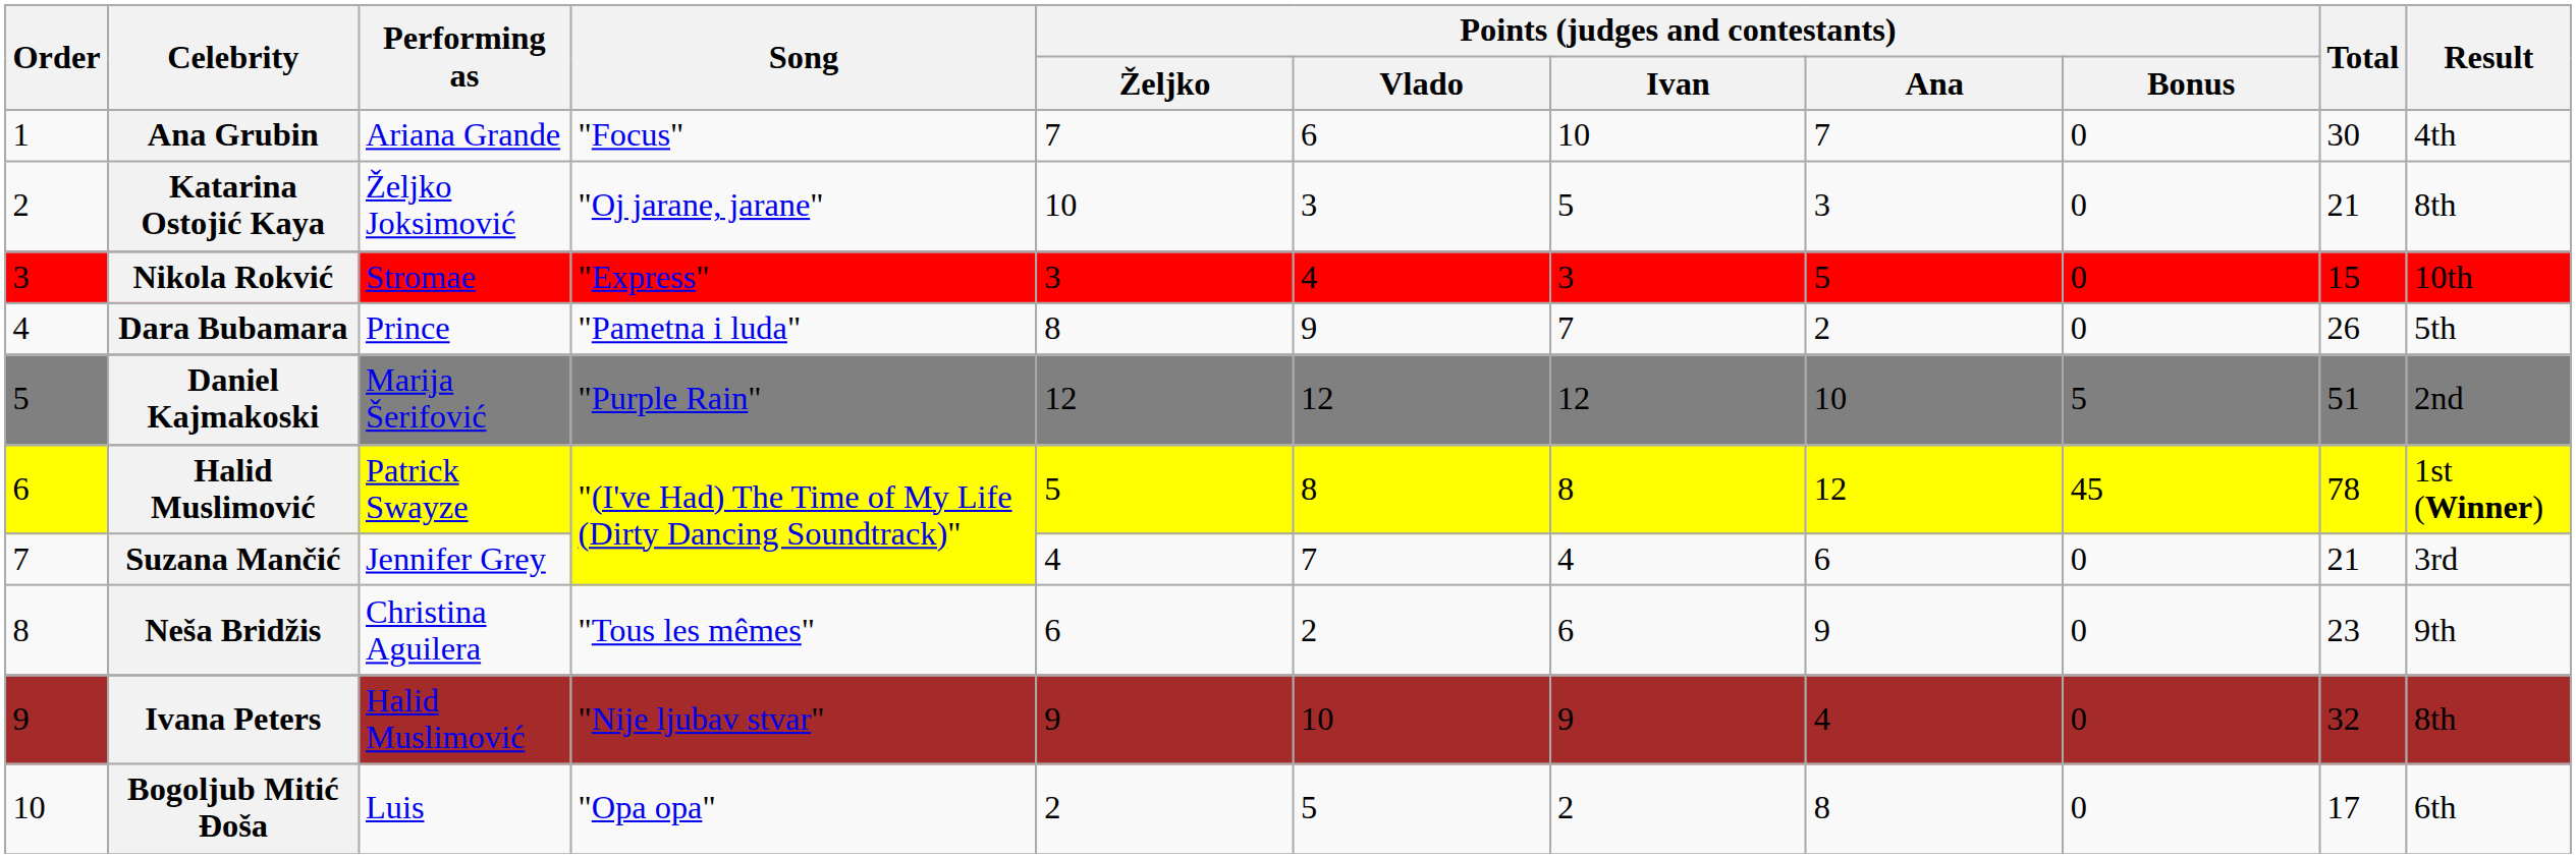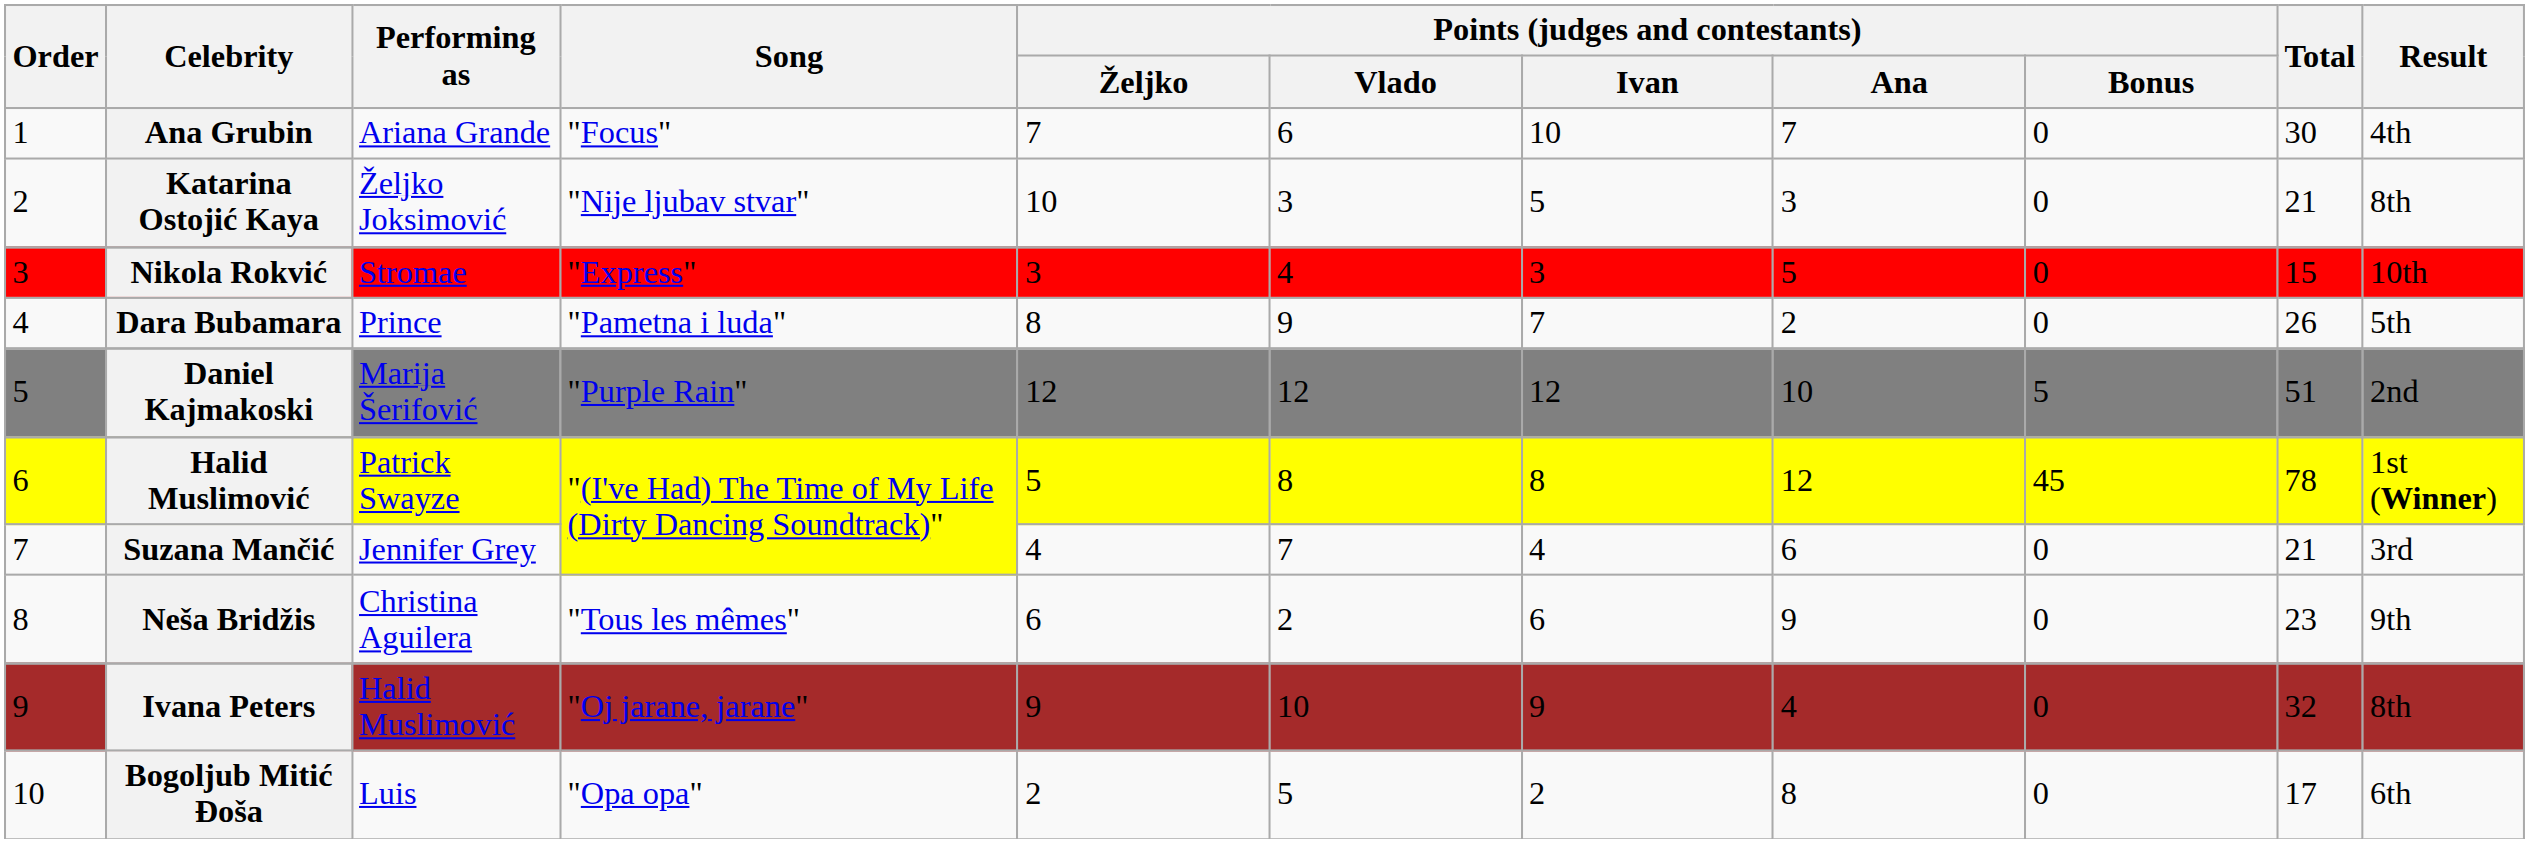 <table class=wikitable>
 <tr>
 <th rowspan="2">Order</th>
 <th rowspan="2">Celebrity</th>
 <th rowspan="2">Performing as</th>
 <th rowspan="2">Song</th>
 <th colspan="5" style="width:50%;">Points (judges and contestants)</th>
 <th rowspan="2">Total</th>
 <th rowspan="2">Result</th>
 </tr>
 <tr>
 <th style="width:10%;">Željko</th>
 <th style="width:10%;">Vlado</th>
 <th style="width:10%;">Ivan</th>
 <th style="width:10%;">Ana</th>
 <th style="width:10%;">Bonus</th>
 </tr>
 <tr>
 <td>1</td>
 <th scope="row">Ana Grubin</th>
 <td><a href='#'>Ariana Grande</a></td>
 <td>"<a href='#'>Focus</a>"</td>
 <td>7</td>
 <td>6</td>
 <td>10</td>
 <td>7</td>
 <td>0</td>
 <td>30</td>
 <td>4th</td>
 </tr>
 <tr>
 <td>2</td>
 <th scope="row">Katarina Ostojić Kaya</th>
 <td><a href='#'>Željko Joksimović</a></td>
-<td>"<a href='#'>Oj jarane, jarane</a>"</td>
+<td>"<a href='#'>Nije ljubav stvar</a>"</td>
 <td>10</td>
 <td>3</td>
 <td>5</td>
 <td>3</td>
 <td>0</td>
 <td>21</td>
 <td>8th</td>
 </tr>
 <tr>
 </tr>
 <tr bgcolor="red">
 <td>3</td>
 <th scope="row">Nikola Rokvić</th>
 <td><a href='#'>Stromae</a></td>
 <td>"<a href='#'>Express</a>"</td>
 <td>3</td>
 <td>4</td>
 <td>3</td>
 <td>5</td>
 <td>0</td>
 <td>15</td>
 <td>10th</td>
 </tr>
 <tr>
 <td>4</td>
 <th scope="row">Dara Bubamara</th>
 <td><a href='#'>Prince</a></td>
 <td>"<a href='#'>Pametna i luda</a>"</td>
 <td>8</td>
 <td>9</td>
 <td>7</td>
 <td>2</td>
 <td>0</td>
 <td>26</td>
 <td>5th</td>
 </tr>
 <tr>
 </tr>
 <tr bgcolor="grey">
 <td>5</td>
 <th scope="row">Daniel Kajmakoski</th>
 <td><a href='#'>Marija Šerifović</a></td>
 <td>"<a href='#'>Purple Rain</a>"</td>
 <td>12</td>
 <td>12</td>
 <td>12</td>
 <td>10</td>
 <td>5</td>
 <td>51</td>
 <td>2nd</td>
 </tr>
 <tr>
 </tr>
 <tr bgcolor="yellow">
 <td>6</td>
 <th scope="row">Halid Muslimović</th>
 <td><a href='#'>Patrick Swayze</a></td>
 <td rowspan="2">"<a href='#'>(I've Had) The Time of My Life</a> <a href='#'>(Dirty Dancing Soundtrack)</a>" </td>
 <td>5</td>
 <td>8</td>
 <td>8</td>
 <td>12</td>
 <td>45</td>
 <td>78</td>
 <td>1st (<strong>Winner</strong>)</td>
 </tr>
 <tr>
 <td>7</td>
 <th scope="row">Suzana Mančić</th>
 <td><a href='#'>Jennifer Grey</a></td>
 <td>4</td>
 <td>7</td>
 <td>4</td>
 <td>6</td>
 <td>0</td>
 <td>21</td>
 <td>3rd</td>
 </tr>
 <tr>
 <td>8</td>
 <th scope="row">Neša Bridžis</th>
 <td><a href='#'>Christina Aguilera</a></td>
 <td>"<a href='#'>Tous les mêmes</a>"</td>
 <td>6</td>
 <td>2</td>
 <td>6</td>
 <td>9</td>
 <td>0</td>
 <td>23</td>
 <td>9th</td>
 </tr>
 <tr>
 </tr>
 <tr bgcolor="brown">
 <td>9</td>
 <th scope="row">Ivana Peters</th>
 <td><a href='#'>Halid Muslimović</a></td>
-<td>"<a href='#'>Nije ljubav stvar</a>"</td>
+<td>"<a href='#'>Oj jarane, jarane</a>"</td>
 <td>9</td>
 <td>10</td>
 <td>9</td>
 <td>4</td>
 <td>0</td>
 <td>32</td>
 <td>8th</td>
 </tr>
 <tr>
 <td>10</td>
 <th scope="row">Bogoljub Mitić Đoša</th>
 <td><a href='#'>Luis</a></td>
 <td>"<a href='#'>Opa opa</a>"</td>
 <td>2</td>
 <td>5</td>
 <td>2</td>
 <td>8</td>
 <td>0</td>
 <td>17</td>
 <td>6th</td>
 </tr>
 </table>
